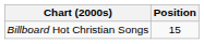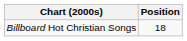 <table class="wikitable">
 <tr>
 <th>Chart (2000s)</th>
 <th>Position</th>
 </tr>
 <tr>
 <td><em>Billboard</em> Hot Christian Songs</td>
-<td align="center">15</td>
+<td align="center">18</td>
 </tr>
 </table>
